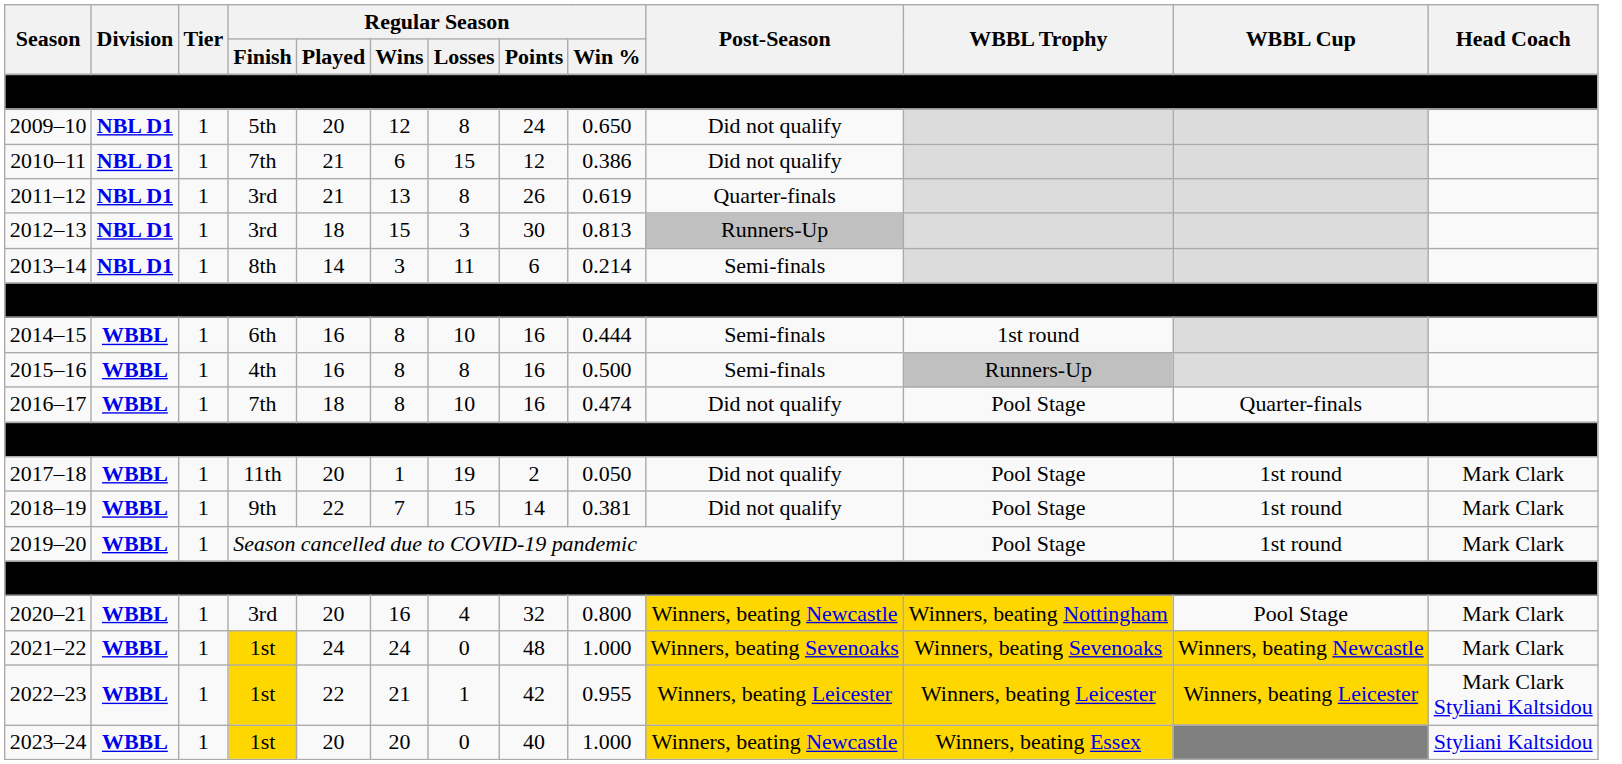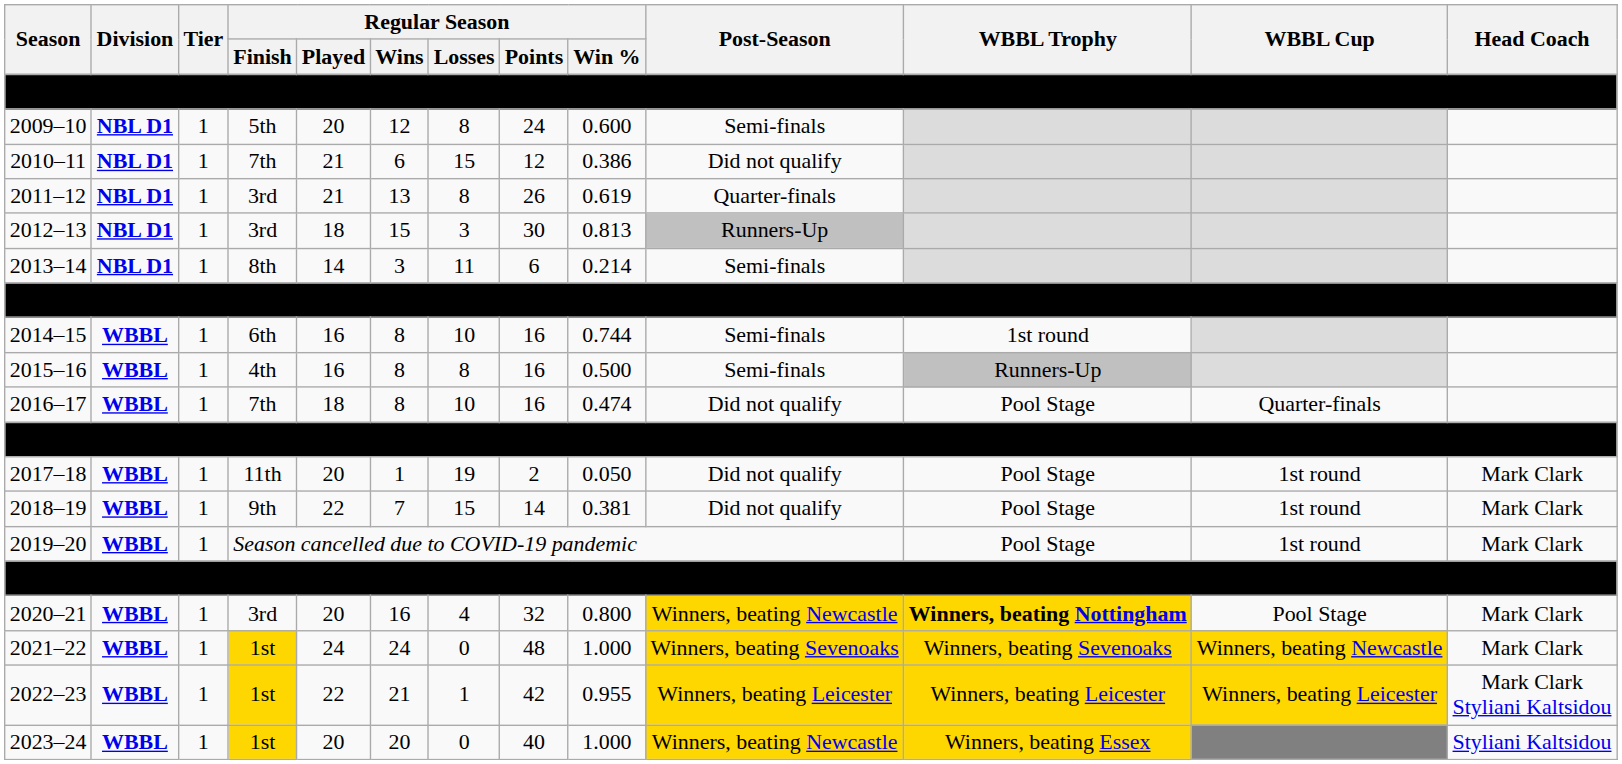 <table class="wikitable" style="font-size:100%;">
 <tr bgcolor="#efefef">
 <th rowspan="2">Season</th>
 <th rowspan="2">Division</th>
 <th rowspan="2">Tier</th>
 <th colspan="6">Regular Season</th>
 <th rowspan="2">Post-Season</th>
 <th rowspan="2">WBBL Trophy</th>
 <th rowspan="2">WBBL Cup</th>
 <th rowspan="2">Head Coach</th>
 </tr>
 <tr>
 <th>Finish</th>
 <th>Played</th>
 <th>Wins</th>
 <th>Losses</th>
 <th>Points</th>
 <th>Win %</th>
 </tr>
 <tr>
 <td colspan="13" align=center bgcolor="black"><span><strong>Barking Abbey</strong></span></td>
 </tr>
 <tr>
 <td style="text-align:center;">2009–10</td>
 <td style="text-align:center;"><strong><a href='#'>NBL D1</a></strong></td>
 <td style="text-align:center;">1</td>
 <td style="text-align:center;">5th</td>
 <td style="text-align:center;">20</td>
 <td style="text-align:center;">12</td>
 <td style="text-align:center;">8</td>
 <td style="text-align:center;">24</td>
-<td style="text-align:center;">0.650</td>
-<td style="text-align:center;">Did not qualify</td>
+<td style="text-align:center;">0.600</td>
+<td style="text-align:center;">Semi-finals</td>
 <td style="text-align:center;"bgcolor=#DCDCDC></td>
 <td style="text-align:center;"bgcolor=#DCDCDC></td>
 <td style="text-align:center;"></td>
 </tr>
 <tr>
 <td style="text-align:center;">2010–11</td>
 <td style="text-align:center;"><strong><a href='#'>NBL D1</a></strong></td>
 <td style="text-align:center;">1</td>
 <td style="text-align:center;">7th</td>
 <td style="text-align:center;">21</td>
 <td style="text-align:center;">6</td>
 <td style="text-align:center;">15</td>
 <td style="text-align:center;">12</td>
 <td style="text-align:center;">0.386</td>
 <td style="text-align:center;">Did not qualify</td>
 <td style="text-align:center;"bgcolor=#DCDCDC></td>
 <td style="text-align:center;"bgcolor=#DCDCDC></td>
 <td style="text-align:center;"></td>
 </tr>
 <tr>
 <td style="text-align:center;">2011–12</td>
 <td style="text-align:center;"><strong><a href='#'>NBL D1</a></strong></td>
 <td style="text-align:center;">1</td>
 <td style="text-align:center;">3rd</td>
 <td style="text-align:center;">21</td>
 <td style="text-align:center;">13</td>
 <td style="text-align:center;">8</td>
 <td style="text-align:center;">26</td>
 <td style="text-align:center;">0.619</td>
 <td style="text-align:center;">Quarter-finals</td>
 <td style="text-align:center;"bgcolor=#DCDCDC></td>
 <td style="text-align:center;"bgcolor=#DCDCDC></td>
 <td style="text-align:center;"></td>
 </tr>
 <tr>
 <td style="text-align:center;">2012–13</td>
 <td style="text-align:center;"><strong><a href='#'>NBL D1</a></strong></td>
 <td style="text-align:center;">1</td>
 <td style="text-align:center;">3rd</td>
 <td style="text-align:center;">18</td>
 <td style="text-align:center;">15</td>
 <td style="text-align:center;">3</td>
 <td style="text-align:center;">30</td>
 <td style="text-align:center;">0.813</td>
 <td style="text-align:center;"bgcolor=silver>Runners-Up</td>
 <td style="text-align:center;"bgcolor=#DCDCDC></td>
 <td style="text-align:center;"bgcolor=#DCDCDC></td>
 <td style="text-align:center;"></td>
 </tr>
 <tr>
 <td style="text-align:center;">2013–14</td>
 <td style="text-align:center;"><strong><a href='#'>NBL D1</a></strong></td>
 <td style="text-align:center;">1</td>
 <td style="text-align:center;">8th</td>
 <td style="text-align:center;">14</td>
 <td style="text-align:center;">3</td>
 <td style="text-align:center;">11</td>
 <td style="text-align:center;">6</td>
 <td style="text-align:center;">0.214</td>
 <td style="text-align:center;">Semi-finals</td>
 <td style="text-align:center;"bgcolor=#DCDCDC></td>
 <td style="text-align:center;"bgcolor=#DCDCDC></td>
 <td style="text-align:center;"></td>
 </tr>
 <tr>
 <td colspan="13" align=center bgcolor="black"><span><strong>Barking Abbey Crusaders</strong></span></td>
 </tr>
 <tr>
 <td style="text-align:center;">2014–15</td>
 <td style="text-align:center;"><strong><a href='#'>WBBL</a></strong></td>
 <td style="text-align:center;">1</td>
 <td style="text-align:center;">6th</td>
 <td style="text-align:center;">16</td>
 <td style="text-align:center;">8</td>
 <td style="text-align:center;">10</td>
 <td style="text-align:center;">16</td>
-<td style="text-align:center;">0.444</td>
+<td style="text-align:center;">0.744</td>
 <td style="text-align:center;">Semi-finals</td>
 <td style="text-align:center;">1st round</td>
 <td style="text-align:center;"bgcolor=#DCDCDC></td>
 <td style="text-align:center;"></td>
 </tr>
 <tr>
 <td style="text-align:center;">2015–16</td>
 <td style="text-align:center;"><strong><a href='#'>WBBL</a></strong></td>
 <td style="text-align:center;">1</td>
 <td style="text-align:center;">4th</td>
 <td style="text-align:center;">16</td>
 <td style="text-align:center;">8</td>
 <td style="text-align:center;">8</td>
 <td style="text-align:center;">16</td>
 <td style="text-align:center;">0.500</td>
 <td style="text-align:center;">Semi-finals</td>
 <td style="text-align:center;"bgcolor=silver>Runners-Up</td>
 <td style="text-align:center;"bgcolor=#DCDCDC></td>
 <td style="text-align:center;"></td>
 </tr>
 <tr>
 <td style="text-align:center;">2016–17</td>
 <td style="text-align:center;"><strong><a href='#'>WBBL</a></strong></td>
 <td style="text-align:center;">1</td>
 <td style="text-align:center;">7th</td>
 <td style="text-align:center;">18</td>
 <td style="text-align:center;">8</td>
 <td style="text-align:center;">10</td>
 <td style="text-align:center;">16</td>
 <td style="text-align:center;">0.474</td>
 <td style="text-align:center;">Did not qualify</td>
 <td style="text-align:center;">Pool Stage</td>
 <td style="text-align:center;">Quarter-finals</td>
 <td style="text-align:center;"></td>
 </tr>
 <tr>
 <td colspan="13" align=center bgcolor="black"><span><strong>BA London Lions</strong></span></td>
 </tr>
 <tr>
 <td style="text-align:center;">2017–18</td>
 <td style="text-align:center;"><strong><a href='#'>WBBL</a></strong></td>
 <td style="text-align:center;">1</td>
 <td style="text-align:center;">11th</td>
 <td style="text-align:center;">20</td>
 <td style="text-align:center;">1</td>
 <td style="text-align:center;">19</td>
 <td style="text-align:center;">2</td>
 <td style="text-align:center;">0.050</td>
 <td style="text-align:center;">Did not qualify</td>
 <td style="text-align:center;">Pool Stage</td>
 <td style="text-align:center;">1st round</td>
 <td style="text-align:center;">Mark Clark</td>
 </tr>
 <tr>
 <td style="text-align:center;">2018–19</td>
 <td style="text-align:center;"><strong><a href='#'>WBBL</a></strong></td>
 <td style="text-align:center;">1</td>
 <td style="text-align:center;">9th</td>
 <td style="text-align:center;">22</td>
 <td style="text-align:center;">7</td>
 <td style="text-align:center;">15</td>
 <td style="text-align:center;">14</td>
 <td style="text-align:center;">0.381</td>
 <td style="text-align:center;">Did not qualify</td>
 <td style="text-align:center;">Pool Stage</td>
 <td style="text-align:center;">1st round</td>
 <td style="text-align:center;">Mark Clark</td>
 </tr>
 <tr>
 <td style="text-align:center;">2019–20</td>
 <td style="text-align:center;"><strong><a href='#'>WBBL</a></strong></td>
 <td style="text-align:center;">1</td>
 <td colspan=7><em>Season cancelled due to COVID-19 pandemic</em></td>
 <td style="text-align:center;">Pool Stage</td>
 <td style="text-align:center;">1st round</td>
 <td style="text-align:center;">Mark Clark</td>
 </tr>
 <tr>
 <td colspan="13" align=center bgcolor="black"><span><strong>London Lions</strong></span></td>
 </tr>
 <tr>
 <td style="text-align:center;">2020–21</td>
 <td style="text-align:center;"><strong><a href='#'>WBBL</a></strong></td>
 <td style="text-align:center;">1</td>
 <td style="text-align:center;">3rd</td>
 <td style="text-align:center;">20</td>
 <td style="text-align:center;">16</td>
 <td style="text-align:center;">4</td>
 <td style="text-align:center;">32</td>
 <td style="text-align:center;">0.800</td>
 <td style="text-align:center;"bgcolor=gold>Winners, beating <a href='#'>Newcastle</a></td>
-<td style="text-align:center;"bgcolor=gold>Winners, beating <a href='#'>Nottingham</a></td>
+<td style="text-align:center;"bgcolor=gold><strong>Winners, beating <a href='#'>Nottingham</a></strong></td>
 <td style="text-align:center;">Pool Stage</td>
 <td style="text-align:center;">Mark Clark</td>
 </tr>
 <tr>
 <td style="text-align:center;">2021–22</td>
 <td style="text-align:center;"><strong><a href='#'>WBBL</a></strong></td>
 <td style="text-align:center;">1</td>
 <td style="text-align:center;"bgcolor=gold>1st</td>
 <td style="text-align:center;">24</td>
 <td style="text-align:center;">24</td>
 <td style="text-align:center;">0</td>
 <td style="text-align:center;">48</td>
 <td style="text-align:center;">1.000</td>
 <td style="text-align:center;"bgcolor=gold>Winners, beating <a href='#'>Sevenoaks</a></td>
 <td style="text-align:center;"bgcolor=gold>Winners, beating <a href='#'>Sevenoaks</a></td>
 <td style="text-align:center;"bgcolor=gold>Winners, beating <a href='#'>Newcastle</a></td>
 <td style="text-align:center;">Mark Clark</td>
 </tr>
 <tr>
 <td style="text-align:center;">2022–23</td>
 <td style="text-align:center;"><strong><a href='#'>WBBL</a></strong></td>
 <td style="text-align:center;">1</td>
 <td style="text-align:center;"bgcolor=gold>1st</td>
 <td style="text-align:center;">22</td>
 <td style="text-align:center;">21</td>
 <td style="text-align:center;">1</td>
 <td style="text-align:center;">42</td>
 <td style="text-align:center;">0.955</td>
 <td style="text-align:center;"bgcolor=gold>Winners, beating <a href='#'>Leicester</a></td>
 <td style="text-align:center;"bgcolor=gold>Winners, beating <a href='#'>Leicester</a></td>
 <td style="text-align:center;"bgcolor=gold>Winners, beating <a href='#'>Leicester</a></td>
 <td style="text-align:center;">Mark Clark<br><a href='#'>Styliani Kaltsidou</a></td>
 </tr>
 <tr>
 <td style="text-align:center;">2023–24</td>
 <td style="text-align:center;"><strong><a href='#'>WBBL</a></strong></td>
 <td style="text-align:center;">1</td>
 <td style="text-align:center;"bgcolor=gold>1st</td>
 <td style="text-align:center;">20</td>
 <td style="text-align:center;">20</td>
 <td style="text-align:center;">0</td>
 <td style="text-align:center;">40</td>
 <td style="text-align:center;">1.000</td>
 <td style="text-align:center;"bgcolor=gold>Winners, beating <a href='#'>Newcastle</a></td>
 <td style="text-align:center;"bgcolor=gold>Winners, beating <a href='#'>Essex</a></td>
 <td style="text-align:center;"bgcolor=grey></td>
 <td style="text-align:center;"><a href='#'>Styliani Kaltsidou</a></td>
 </tr>
 </table>
